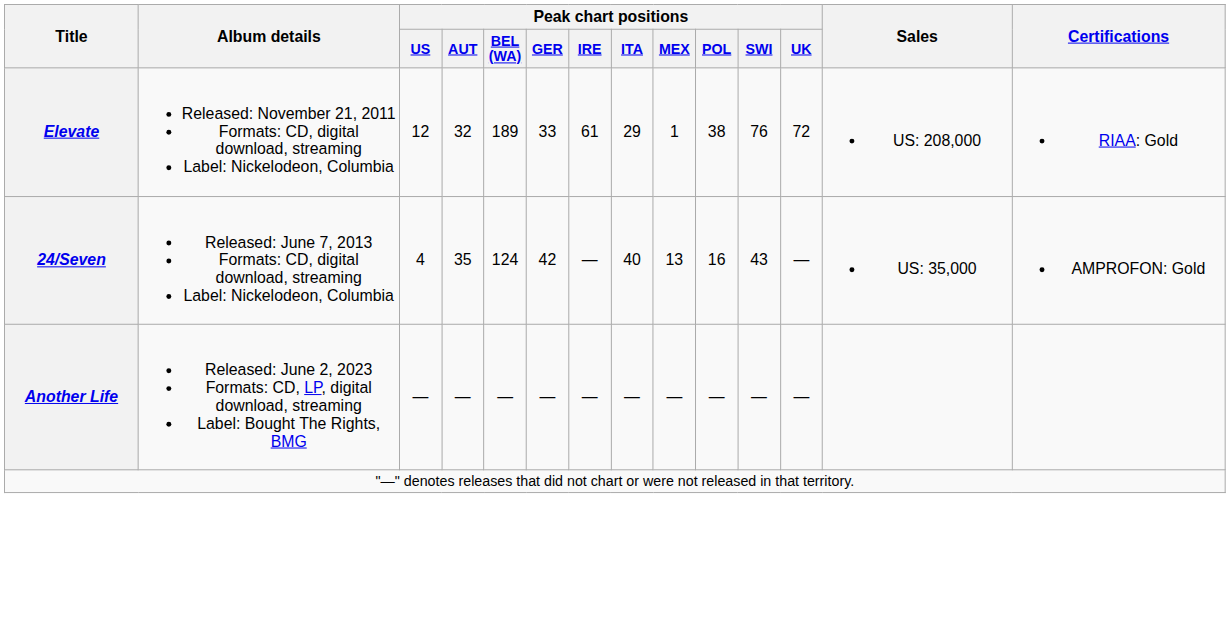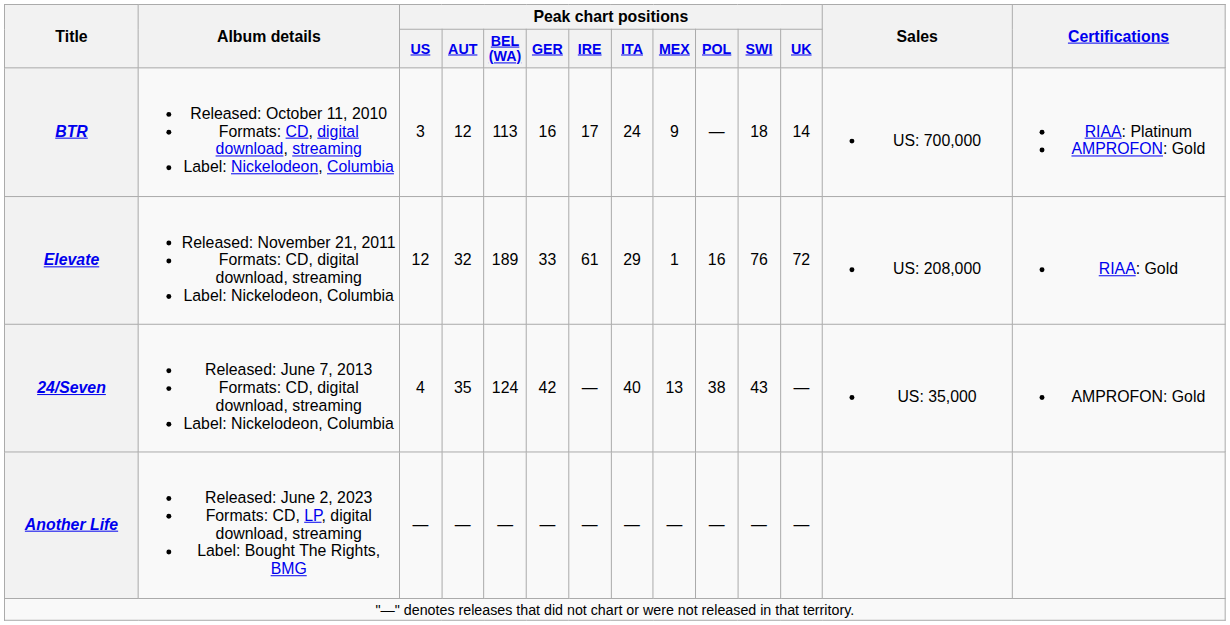 <table class="wikitable plainrowheaders" style="text-align:center;">
 <tr>
 <th scope="col" rowspan="2" style="width:8em;">Title</th>
 <th scope="col" rowspan="2" style="width:16em;">Album details</th>
 <th scope="col" colspan="10">Peak chart positions</th>
 <th scope="col" rowspan="2" style="width:11.5em;">Sales</th>
 <th scope="col" rowspan="2" style="width:13em;"><a href='#'>Certifications</a></th>
 </tr>
 <tr>
 <th scope="col" style="width:2.5em;font-size:90%;"><a href='#'>US</a><br></th>
 <th scope="col" style="width:2.5em;font-size:90%;"><a href='#'>AUT</a><br></th>
 <th scope="col" style="width:2.5em;font-size:90%;"><a href='#'>BEL (WA)</a><br></th>
 <th scope="col" style="width:2.5em;font-size:90%;"><a href='#'>GER</a><br></th>
 <th scope="col" style="width:2.5em;font-size:90%;"><a href='#'>IRE</a><br></th>
 <th scope="col" style="width:2.5em;font-size:90%;"><a href='#'>ITA</a><br></th>
 <th scope="col" style="width:2.5em;font-size:90%;"><a href='#'>MEX</a><br></th>
 <th scope="col" style="width:2.5em;font-size:90%;"><a href='#'>POL</a><br></th>
 <th scope="col" style="width:2.5em;font-size:90%;"><a href='#'>SWI</a><br></th>
 <th scope="col" style="width:2.5em;font-size:90%;"><a href='#'>UK</a><br></th>
 </tr>
 <tr>
+<th scope="row"><em><a href='#'>BTR</a></em></th>
+<td><br><ul><li>Released: October 11, 2010</li><li>Formats: <a href='#'>CD</a>, <a href='#'>digital download</a>, <a href='#'>streaming</a></li><li>Label: <a href='#'>Nickelodeon</a>, <a href='#'>Columbia</a></li></ul></td>
+<td>3</td>
+<td>12</td>
+<td>113</td>
+<td>16</td>
+<td>17</td>
+<td>24</td>
+<td>9</td>
+<td>—</td>
+<td>18</td>
+<td>14</td>
+<td><br><ul><li>US: 700,000</li></ul></td>
+<td><br><ul><li><a href='#'>RIAA</a>: Platinum</li><li><a href='#'>AMPROFON</a>: Gold</li></ul></td>
+</tr>
+<tr>
 <th scope="row"><em><a href='#'>Elevate</a></em></th>
 <td><br><ul><li>Released: November 21, 2011</li><li>Formats: CD, digital download, streaming</li><li>Label: Nickelodeon, Columbia</li></ul></td>
 <td>12</td>
 <td>32</td>
 <td>189</td>
 <td>33</td>
 <td>61</td>
 <td>29</td>
 <td>1</td>
-<td>38</td>
+<td>16</td>
 <td>76</td>
 <td>72</td>
 <td><br><ul><li>US: 208,000</li></ul></td>
 <td><br><ul><li><a href='#'>RIAA</a>: Gold</li></ul></td>
 </tr>
 <tr>
 <th scope="row"><em><a href='#'>24/Seven</a></em></th>
 <td><br><ul><li>Released: June 7, 2013</li><li>Formats: CD, digital download, streaming</li><li>Label: Nickelodeon, Columbia</li></ul></td>
 <td>4</td>
 <td>35</td>
 <td>124</td>
 <td>42</td>
 <td>—</td>
 <td>40</td>
 <td>13</td>
-<td>16</td>
+<td>38</td>
 <td>43</td>
 <td>—</td>
 <td><br><ul><li>US: 35,000</li></ul></td>
 <td><br><ul><li>AMPROFON: Gold</li></ul></td>
 </tr>
 <tr>
 <th scope="row"><em><a href='#'>Another Life</a></em></th>
 <td><br><ul><li>Released:  June 2, 2023</li><li>Formats: CD, <a href='#'>LP</a>, digital download, streaming</li><li>Label: Bought The Rights, <a href='#'>BMG</a></li></ul></td>
 <td>—</td>
 <td>—</td>
 <td>—</td>
 <td>—</td>
 <td>—</td>
 <td>—</td>
 <td>—</td>
 <td>—</td>
 <td>—</td>
 <td>—</td>
 <td></td>
 <td></td>
 </tr>
 <tr>
 <td colspan="14" style="text-align:center; font-size:90%;">"—" denotes releases that did not chart or were not released in that territory.</td>
 </tr>
 </table>
